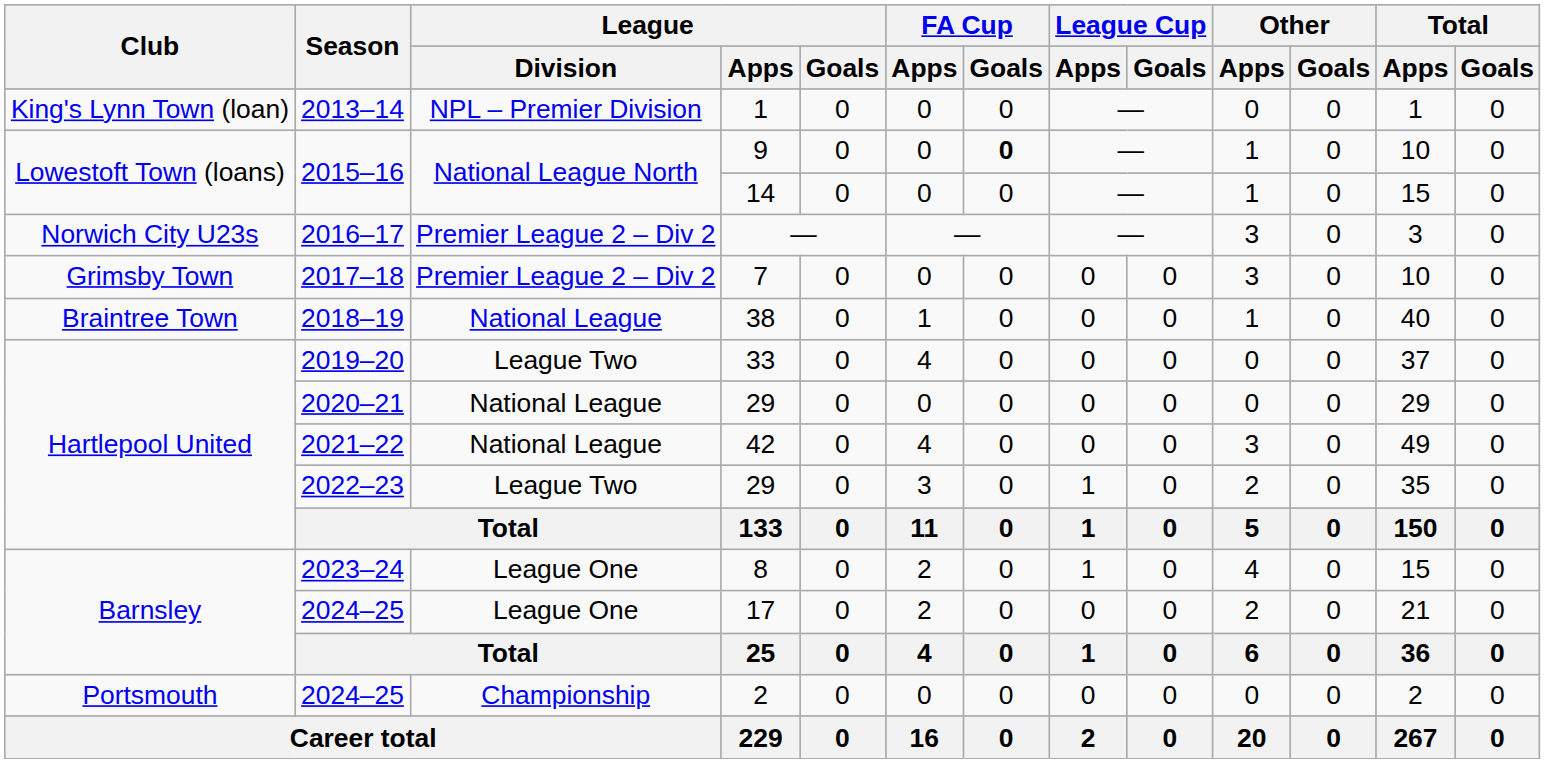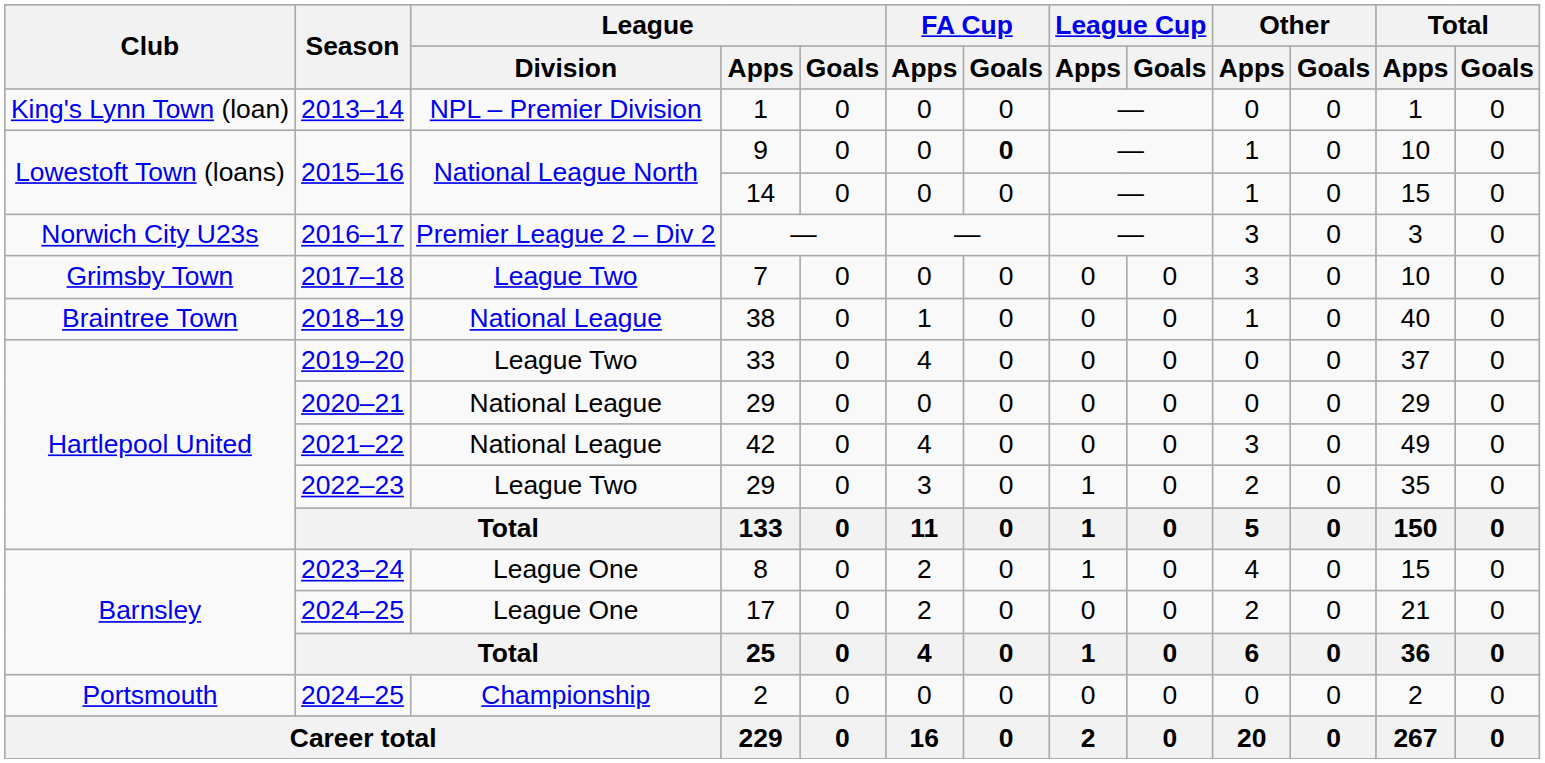 <table class="wikitable" style="text-align:center">
 <tr>
 <th rowspan="2">Club</th>
 <th rowspan="2">Season</th>
 <th colspan="3">League</th>
 <th colspan="2"><a href='#'>FA Cup</a></th>
 <th colspan="2"><a href='#'>League Cup</a></th>
 <th colspan="2">Other</th>
 <th colspan="2">Total</th>
 </tr>
 <tr>
 <th>Division</th>
 <th>Apps</th>
 <th>Goals</th>
 <th>Apps</th>
 <th>Goals</th>
 <th>Apps</th>
 <th>Goals</th>
 <th>Apps</th>
 <th>Goals</th>
 <th>Apps</th>
 <th>Goals</th>
 </tr>
 <tr>
 <td><a href='#'>King's Lynn Town</a> (loan)</td>
 <td><a href='#'>2013–14</a></td>
 <td><a href='#'>NPL – Premier Division</a></td>
 <td>1</td>
 <td>0</td>
 <td>0</td>
 <td>0</td>
 <td colspan="2">—</td>
 <td>0</td>
 <td>0</td>
 <td>1</td>
 <td>0</td>
 </tr>
 <tr>
 <td rowspan="2"><a href='#'>Lowestoft Town</a> (loans)</td>
 <td rowspan="2"><a href='#'>2015–16</a></td>
 <td rowspan="2"><a href='#'>National League North</a></td>
 <td>9</td>
 <td>0</td>
 <td>0</td>
 <td><strong>0</strong></td>
 <td colspan="2">—</td>
 <td>1</td>
 <td>0</td>
 <td>10</td>
 <td>0</td>
 </tr>
 <tr>
 <td>14</td>
 <td>0</td>
 <td>0</td>
 <td>0</td>
 <td colspan="2">—</td>
 <td>1</td>
 <td>0</td>
 <td>15</td>
 <td>0</td>
 </tr>
 <tr>
 <td><a href='#'>Norwich City U23s</a></td>
 <td><a href='#'>2016–17</a></td>
 <td><a href='#'>Premier League 2 – Div 2</a></td>
 <td colspan="2">—</td>
 <td colspan="2">—</td>
 <td colspan="2">—</td>
 <td>3</td>
 <td>0</td>
 <td>3</td>
 <td>0</td>
 </tr>
 <tr>
 <td><a href='#'>Grimsby Town</a></td>
 <td><a href='#'>2017–18</a></td>
-<td><a href='#'>Premier League 2 – Div 2</a></td>
+<td><a href='#'>League Two</a></td>
 <td>7</td>
 <td>0</td>
 <td>0</td>
 <td>0</td>
 <td>0</td>
 <td>0</td>
 <td>3</td>
 <td>0</td>
 <td>10</td>
 <td>0</td>
 </tr>
 <tr>
 <td><a href='#'>Braintree Town</a></td>
 <td><a href='#'>2018–19</a></td>
 <td><a href='#'>National League</a></td>
 <td>38</td>
 <td>0</td>
 <td>1</td>
 <td>0</td>
 <td>0</td>
 <td>0</td>
 <td>1</td>
 <td>0</td>
 <td>40</td>
 <td>0</td>
 </tr>
 <tr>
 <td rowspan=5><a href='#'>Hartlepool United</a></td>
 <td><a href='#'>2019–20</a></td>
 <td>League Two</td>
 <td>33</td>
 <td>0</td>
 <td>4</td>
 <td>0</td>
 <td>0</td>
 <td>0</td>
 <td>0</td>
 <td>0</td>
 <td>37</td>
 <td>0</td>
 </tr>
 <tr>
 <td><a href='#'>2020–21</a></td>
 <td>National League</td>
 <td>29</td>
 <td>0</td>
 <td>0</td>
 <td>0</td>
 <td>0</td>
 <td>0</td>
 <td>0</td>
 <td>0</td>
 <td>29</td>
 <td>0</td>
 </tr>
 <tr>
 <td><a href='#'>2021–22</a></td>
 <td>National League</td>
 <td>42</td>
 <td>0</td>
 <td>4</td>
 <td>0</td>
 <td>0</td>
 <td>0</td>
 <td>3</td>
 <td>0</td>
 <td>49</td>
 <td>0</td>
 </tr>
 <tr>
 <td><a href='#'>2022–23</a></td>
 <td>League Two</td>
 <td>29</td>
 <td>0</td>
 <td>3</td>
 <td>0</td>
 <td>1</td>
 <td>0</td>
 <td>2</td>
 <td>0</td>
 <td>35</td>
 <td>0</td>
 </tr>
 <tr>
 <th colspan=2>Total</th>
 <th>133</th>
 <th>0</th>
 <th>11</th>
 <th>0</th>
 <th>1</th>
 <th>0</th>
 <th>5</th>
 <th>0</th>
 <th>150</th>
 <th>0</th>
 </tr>
 <tr>
 <td rowspan=3><a href='#'>Barnsley</a></td>
 <td><a href='#'>2023–24</a></td>
 <td>League One</td>
 <td>8</td>
 <td>0</td>
 <td>2</td>
 <td>0</td>
 <td>1</td>
 <td>0</td>
 <td>4</td>
 <td>0</td>
 <td>15</td>
 <td>0</td>
 </tr>
 <tr>
 <td><a href='#'>2024–25</a></td>
 <td>League One</td>
 <td>17</td>
 <td>0</td>
 <td>2</td>
 <td>0</td>
 <td>0</td>
 <td>0</td>
 <td>2</td>
 <td>0</td>
 <td>21</td>
 <td>0</td>
 </tr>
 <tr>
 <th colspan=2>Total</th>
 <th>25</th>
 <th>0</th>
 <th>4</th>
 <th>0</th>
 <th>1</th>
 <th>0</th>
 <th>6</th>
 <th>0</th>
 <th>36</th>
 <th>0</th>
 </tr>
 <tr>
 <td><a href='#'>Portsmouth</a></td>
 <td><a href='#'>2024–25</a></td>
 <td><a href='#'>Championship</a></td>
 <td>2</td>
 <td>0</td>
 <td>0</td>
 <td>0</td>
 <td>0</td>
 <td>0</td>
 <td>0</td>
 <td>0</td>
 <td>2</td>
 <td>0</td>
 </tr>
 <tr>
 <th colspan="3">Career total</th>
 <th>229</th>
 <th>0</th>
 <th>16</th>
 <th>0</th>
 <th>2</th>
 <th>0</th>
 <th>20</th>
 <th>0</th>
 <th>267</th>
 <th>0</th>
 </tr>
 </table>
